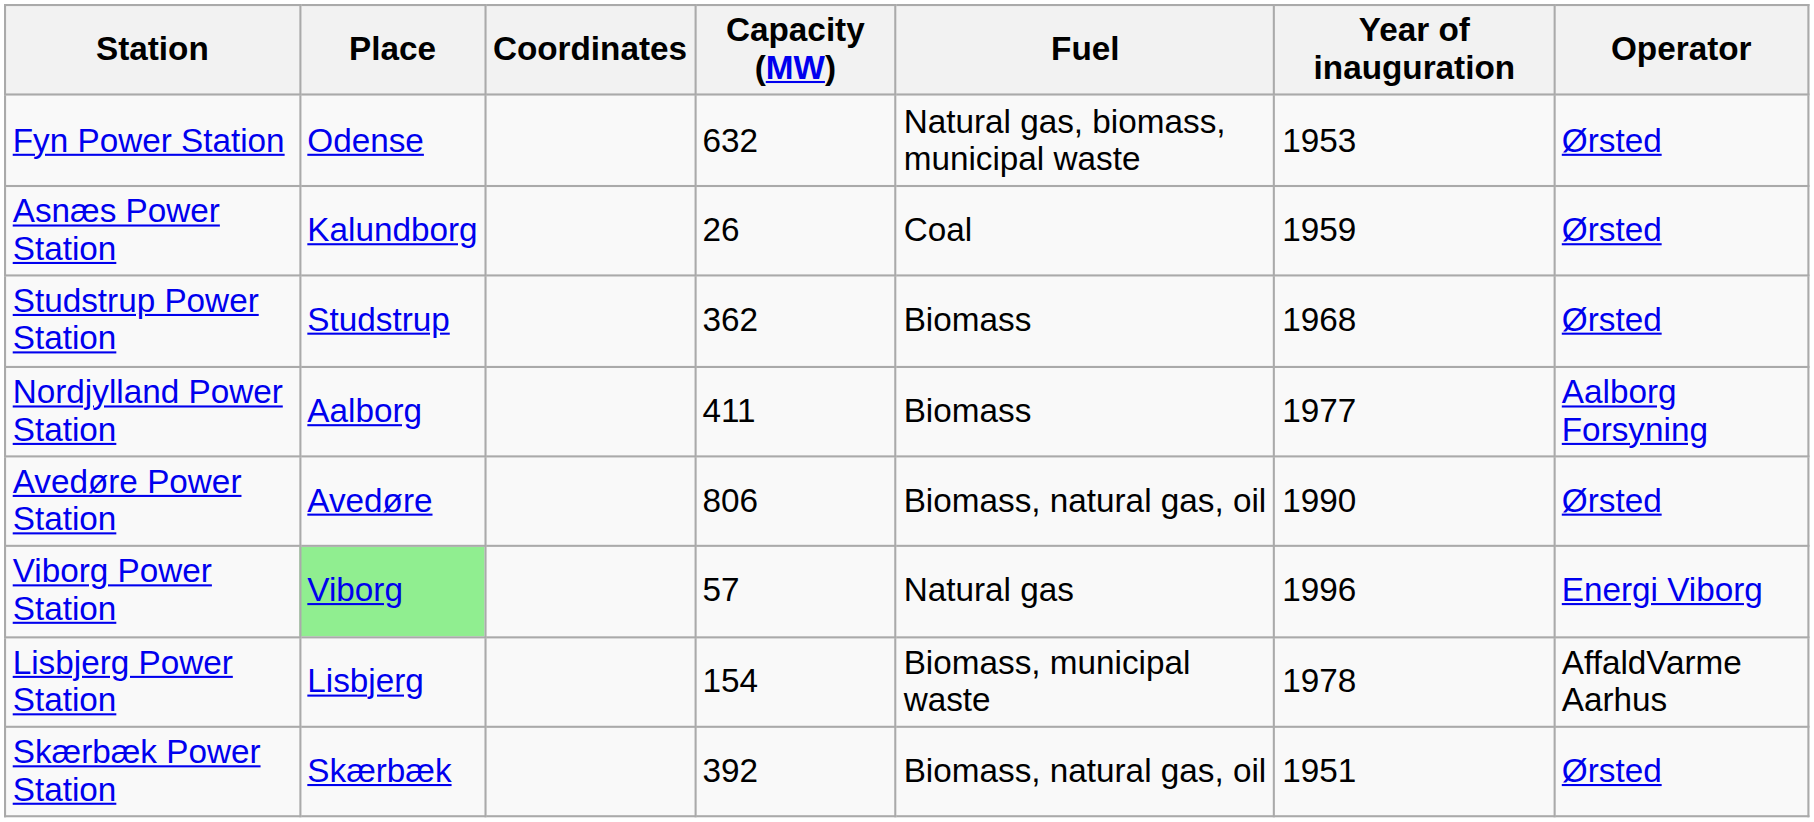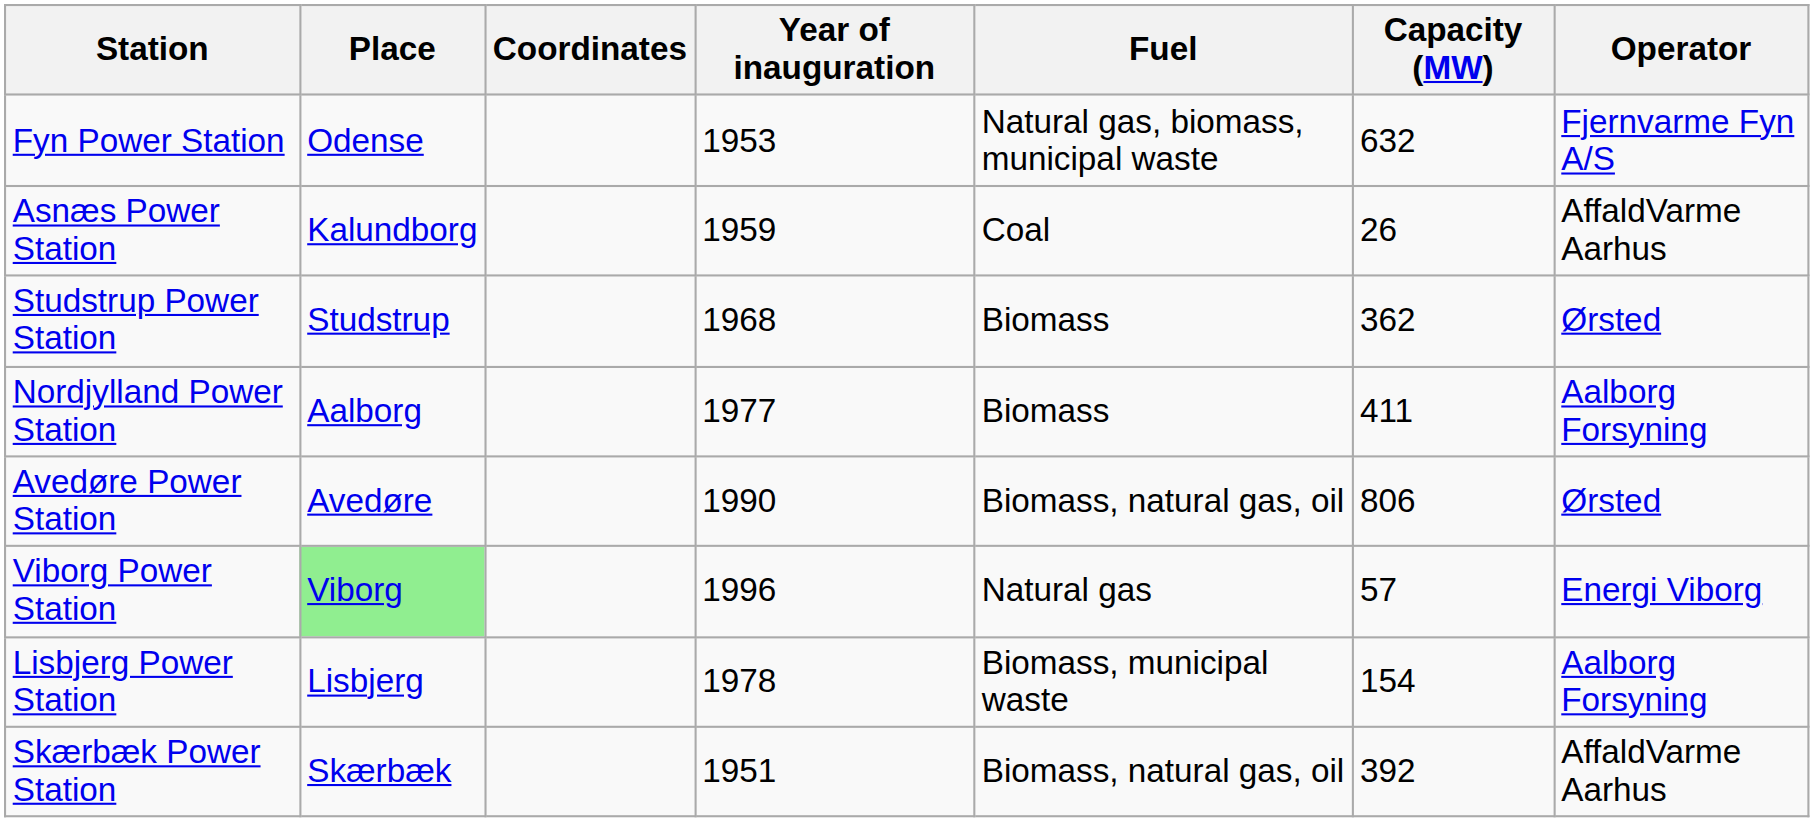 <table class="wikitable sortable">
 <tr>
 <th>Station</th>
 <th>Place</th>
 <th>Coordinates</th>
+<th>Year of inauguration</th>
+<th>Fuel</th>
 <th>Capacity (<a href='#'>MW</a>)</th>
-<th>Fuel</th>
-<th>Year of inauguration</th>
 <th>Operator</th>
 </tr>
 <tr>
 <td><a href='#'>Fyn Power Station</a></td>
 <td><a href='#'>Odense</a></td>
 <td></td>
+<td>1953</td>
+<td>Natural gas, biomass, municipal waste</td>
 <td>632</td>
-<td>Natural gas, biomass, municipal waste</td>
-<td>1953</td>
-<td><a href='#'>Ørsted</a></td>
+<td><a href='#'>Fjernvarme Fyn A/S</a></td>
 </tr>
 <tr>
 <td><a href='#'>Asnæs Power Station</a></td>
 <td><a href='#'>Kalundborg</a></td>
 <td></td>
+<td>1959</td>
+<td>Coal</td>
 <td>26</td>
-<td>Coal</td>
-<td>1959</td>
-<td><a href='#'>Ørsted</a></td>
+<td>AffaldVarme Aarhus</td>
 </tr>
 <tr>
 <td><a href='#'>Studstrup Power Station</a></td>
 <td><a href='#'>Studstrup</a></td>
 <td></td>
+<td>1968</td>
+<td>Biomass</td>
 <td>362</td>
-<td>Biomass</td>
-<td>1968</td>
 <td><a href='#'>Ørsted</a><br></td>
 </tr>
 <tr>
 <td><a href='#'>Nordjylland Power Station</a></td>
 <td><a href='#'>Aalborg</a></td>
 <td></td>
+<td>1977</td>
+<td>Biomass</td>
 <td>411</td>
-<td>Biomass</td>
-<td>1977</td>
 <td><a href='#'>Aalborg Forsyning</a></td>
 </tr>
 <tr>
 <td><a href='#'>Avedøre Power Station</a></td>
 <td><a href='#'>Avedøre</a></td>
 <td></td>
+<td>1990</td>
+<td>Biomass, natural gas, oil</td>
 <td>806</td>
-<td>Biomass, natural gas, oil</td>
-<td>1990</td>
 <td><a href='#'>Ørsted</a></td>
 </tr>
 <tr>
 <td><a href='#'>Viborg Power Station</a></td>
 <td style="background: lightgreen;"><a href='#'>Viborg</a></td>
 <td></td>
+<td>1996</td>
+<td>Natural gas</td>
 <td>57</td>
-<td>Natural gas</td>
-<td>1996</td>
 <td><a href='#'>Energi Viborg</a></td>
 </tr>
 <tr>
 <td><a href='#'>Lisbjerg Power Station</a></td>
 <td><a href='#'>Lisbjerg</a></td>
 <td></td>
+<td>1978</td>
+<td>Biomass, municipal waste</td>
 <td>154</td>
-<td>Biomass, municipal waste</td>
-<td>1978</td>
-<td>AffaldVarme Aarhus</td>
+<td><a href='#'>Aalborg Forsyning</a></td>
 </tr>
 <tr>
 <td><a href='#'>Skærbæk Power Station</a></td>
 <td><a href='#'>Skærbæk</a></td>
 <td></td>
+<td>1951</td>
+<td>Biomass, natural gas, oil</td>
 <td>392</td>
-<td>Biomass, natural gas, oil</td>
-<td>1951</td>
-<td><a href='#'>Ørsted</a></td>
+<td>AffaldVarme Aarhus</td>
 </tr>
 </table>
